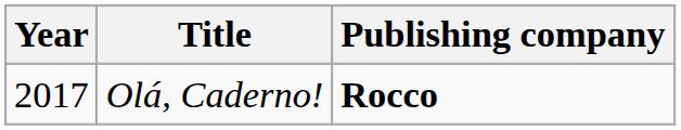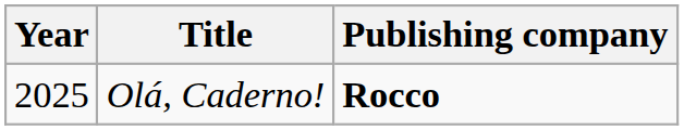 <table class="wikitable">
 <tr>
 <th>Year</th>
 <th>Title</th>
 <th>Publishing company</th>
 </tr>
 <tr>
-<td>2017</td>
+<td>2025</td>
 <td><em>Olá, Caderno!</em></td>
 <td><strong>Rocco</strong></td>
 </tr>
 </table>
